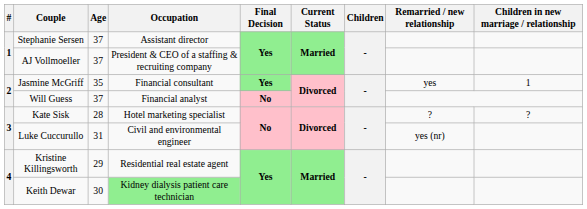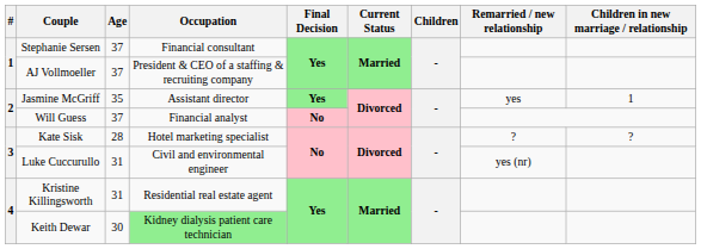 <table class="wikitable plainrowheaders" style="text-align:center; font-size:90%; width:60em;">
 <tr>
 <th>#</th>
 <th>Couple</th>
 <th>Age</th>
 <th>Occupation</th>
 <th>Final Decision</th>
 <th>Current Status</th>
 <th>Children</th>
 <th>Remarried / new relationship</th>
 <th>Children in new marriage / relationship</th>
 </tr>
 <tr>
 <th rowspan="2">1</th>
 <td>Stephanie Sersen</td>
 <td>37</td>
-<td>Assistant director</td>
+<td>Financial consultant</td>
 <th rowspan="2" style="background:lightgreen;">Yes</th>
 <th rowspan="2" style="background:lightgreen;">Married</th>
 <th rowspan="2">-</th>
 <td></td>
 <td></td>
 </tr>
 <tr>
 <td>AJ Vollmoeller</td>
 <td>37</td>
 <td>President & CEO of a staffing & recruiting company</td>
 <td></td>
 <td></td>
 </tr>
 <tr>
 <th rowspan="2">2</th>
 <td>Jasmine McGriff</td>
 <td>35</td>
-<td>Financial consultant</td>
+<td>Assistant director</td>
 <th style="background:lightgreen;">Yes</th>
 <th rowspan="2" style="background:pink;">Divorced</th>
 <th rowspan="2">-</th>
 <td>yes</td>
 <td>1</td>
 </tr>
 <tr>
 <td>Will Guess</td>
 <td>37</td>
 <td>Financial analyst</td>
 <th style="background:pink;">No</th>
 </tr>
 <tr>
 <th rowspan="2">3</th>
 <td>Kate Sisk</td>
 <td>28</td>
 <td>Hotel marketing specialist</td>
 <th rowspan="2" style="background:pink;">No</th>
 <th rowspan="2" style="background:pink;">Divorced</th>
 <th rowspan="2">-</th>
 <td>?</td>
 <td>?</td>
 </tr>
 <tr>
 <td>Luke Cuccurullo</td>
 <td>31</td>
 <td>Civil and environmental engineer</td>
 <td>yes (nr)</td>
 <td></td>
 </tr>
 <tr>
 <th rowspan="2">4</th>
 <td>Kristine Killingsworth</td>
-<td>29</td>
+<td>31</td>
 <td>Residential real estate agent</td>
 <th rowspan="2" style="background:lightgreen;">Yes</th>
 <th rowspan="2" style="background:lightgreen;">Married</th>
 <th rowspan="2">-</th>
 <td></td>
 <td></td>
 </tr>
 <tr>
 <td>Keith Dewar</td>
 <td>30</td>
 <td style="background: lightgreen;">Kidney dialysis patient care technician</td>
 <td></td>
 <td></td>
 </tr>
 </table>
